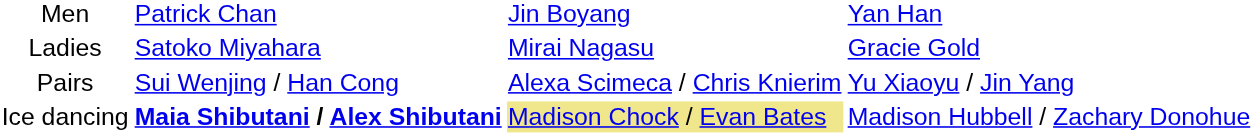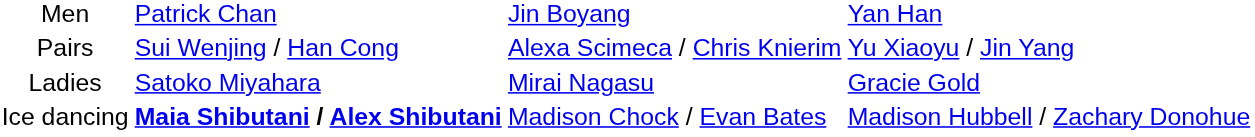 <table>
 <tr>
 <td style="text-align: center;">Men</td>
 <td> <a href='#'>Patrick Chan</a></td>
 <td> <a href='#'>Jin Boyang</a></td>
 <td> <a href='#'>Yan Han</a></td>
 </tr>
 <tr>
+<td style="text-align: center;">Pairs</td>
+<td> <a href='#'>Sui Wenjing</a> / <a href='#'>Han Cong</a></td>
+<td> <a href='#'>Alexa Scimeca</a> / <a href='#'>Chris Knierim</a></td>
+<td> <a href='#'>Yu Xiaoyu</a> / <a href='#'>Jin Yang</a></td>
+</tr>
+<tr>
 <td style="text-align: center;">Ladies</td>
 <td> <a href='#'>Satoko Miyahara</a></td>
 <td> <a href='#'>Mirai Nagasu</a></td>
 <td> <a href='#'>Gracie Gold</a></td>
 </tr>
 <tr>
-<td style="text-align: center;">Pairs</td>
-<td> <a href='#'>Sui Wenjing</a> / <a href='#'>Han Cong</a></td>
-<td> <a href='#'>Alexa Scimeca</a> / <a href='#'>Chris Knierim</a></td>
-<td> <a href='#'>Yu Xiaoyu</a> / <a href='#'>Jin Yang</a></td>
-</tr>
-<tr>
 <td style="text-align: center;">Ice dancing</td>
 <td><strong> <a href='#'>Maia Shibutani</a> / <a href='#'>Alex Shibutani</a></strong></td>
-<td style="background: khaki;"> <a href='#'>Madison Chock</a> / <a href='#'>Evan Bates</a></td>
+<td> <a href='#'>Madison Chock</a> / <a href='#'>Evan Bates</a></td>
 <td> <a href='#'>Madison Hubbell</a> / <a href='#'>Zachary Donohue</a></td>
 </tr>
 </table>
